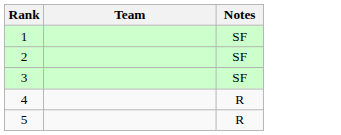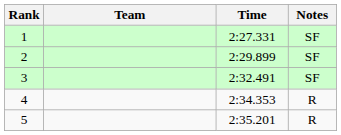 <table class=wikitable style="text-align:center">
 <tr>
 <th width=40>Rank</th>
 <th width=200>Team</th>
+<th width=80>Time</th>
 <th width=50>Notes</th>
 </tr>
 <tr bgcolor="#ccffcc">
 <td>1</td>
 <td align=left></td>
+<td>2:27.331</td>
 <td>SF</td>
 </tr>
 <tr bgcolor="#ccffcc">
 <td>2</td>
 <td align=left></td>
+<td>2:29.899</td>
 <td>SF</td>
 </tr>
 <tr bgcolor="#ccffcc">
 <td>3</td>
 <td align=left></td>
+<td>2:32.491</td>
 <td>SF</td>
 </tr>
 <tr>
 <td>4</td>
 <td align=left></td>
+<td>2:34.353</td>
 <td>R</td>
 </tr>
 <tr>
 <td>5</td>
 <td align=left></td>
+<td>2:35.201</td>
 <td>R</td>
 </tr>
 </table>
